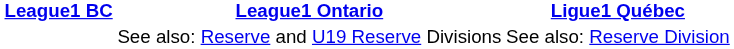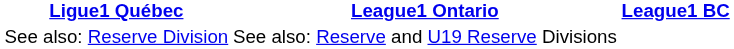 <table>
 <tr valign=top>
+<th align="center"><a href='#'>Ligue1 Québec</a></th>
+<th align="center"><a href='#'>League1 Ontario</a></th>
 <th align="center"><a href='#'>League1 BC</a></th>
-<th align="center"><a href='#'>League1 Ontario</a></th>
-<th align="center"><a href='#'>Ligue1 Québec</a></th>
 </tr>
 <tr valign=top>
+<td align="left"> See also: <a href='#'>Reserve Division</a></td>
+<td align="left"> See also: <a href='#'>Reserve</a> and <a href='#'>U19 Reserve</a> Divisions</td>
 <td align="left"></td>
-<td align="left"> See also: <a href='#'>Reserve</a> and <a href='#'>U19 Reserve</a> Divisions</td>
-<td align="left"> See also: <a href='#'>Reserve Division</a></td>
 </tr>
 </table>
